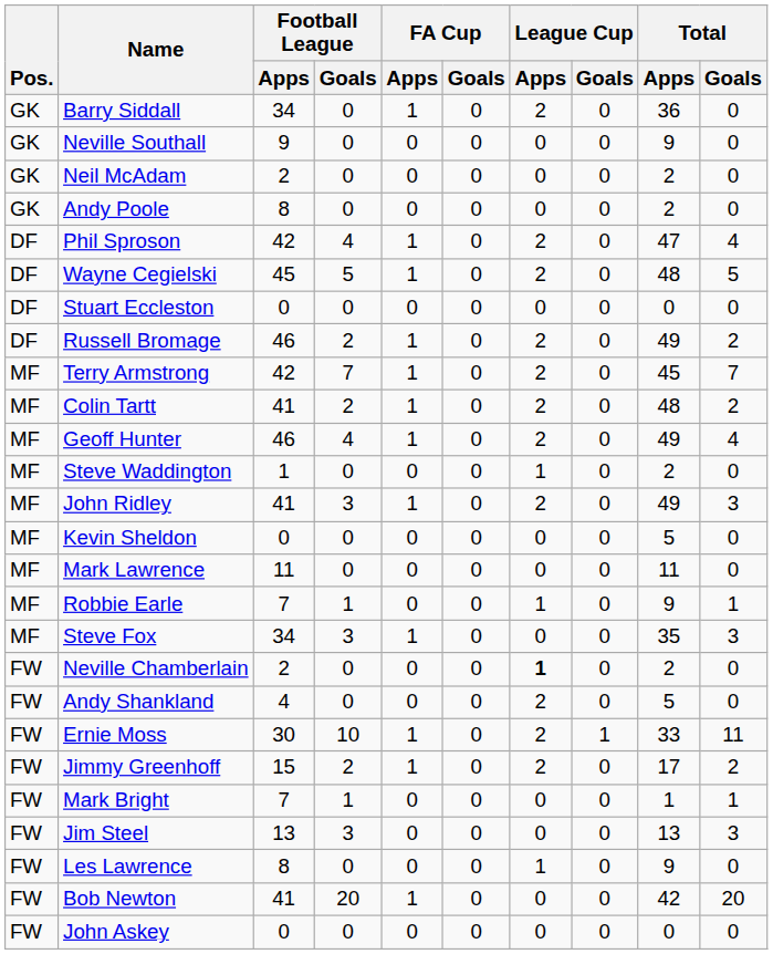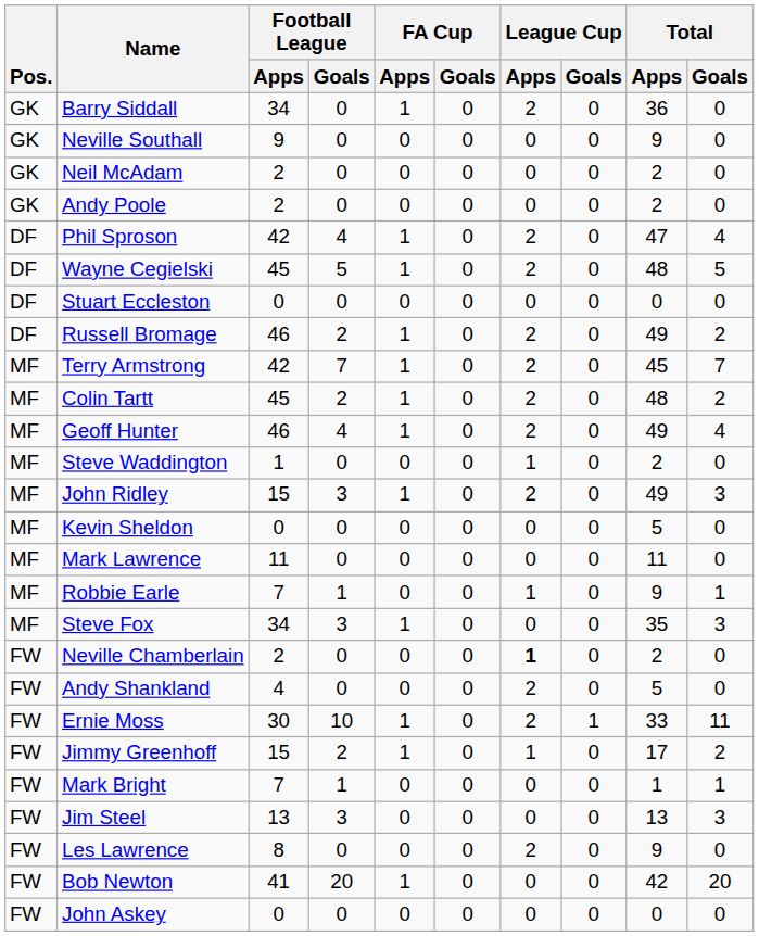 <table class="wikitable" style="text-align:center">
 <tr>
 <th rowspan="2" valign="bottom">Pos.</th>
 <th rowspan="2">Name</th>
 <th colspan="2" width="85">Football League</th>
 <th colspan="2" width="85">FA Cup</th>
 <th colspan="2" width="85">League Cup</th>
 <th colspan="2" width="85">Total</th>
 </tr>
 <tr>
 <th>Apps</th>
 <th>Goals</th>
 <th>Apps</th>
 <th>Goals</th>
 <th>Apps</th>
 <th>Goals</th>
 <th>Apps</th>
 <th>Goals</th>
 </tr>
 <tr>
 <td align="left">GK</td>
 <td align="left"> <a href='#'>Barry Siddall</a></td>
 <td>34</td>
 <td>0</td>
 <td>1</td>
 <td>0</td>
 <td>2</td>
 <td>0</td>
 <td>36</td>
 <td>0</td>
 </tr>
 <tr>
 <td align="left">GK</td>
 <td align="left"> <a href='#'>Neville Southall</a></td>
 <td>9</td>
 <td>0</td>
 <td>0</td>
 <td>0</td>
 <td>0</td>
 <td>0</td>
 <td>9</td>
 <td>0</td>
 </tr>
 <tr>
 <td align="left">GK</td>
 <td align="left"> <a href='#'>Neil McAdam</a></td>
 <td>2</td>
 <td>0</td>
 <td>0</td>
 <td>0</td>
 <td>0</td>
 <td>0</td>
 <td>2</td>
 <td>0</td>
 </tr>
 <tr>
 <td align="left">GK</td>
 <td align="left"> <a href='#'>Andy Poole</a></td>
-<td>8</td>
+<td>2</td>
 <td>0</td>
 <td>0</td>
 <td>0</td>
 <td>0</td>
 <td>0</td>
 <td>2</td>
 <td>0</td>
 </tr>
 <tr>
 <td align="left">DF</td>
 <td align="left"> <a href='#'>Phil Sproson</a></td>
 <td>42</td>
 <td>4</td>
 <td>1</td>
 <td>0</td>
 <td>2</td>
 <td>0</td>
 <td>47</td>
 <td>4</td>
 </tr>
 <tr>
 <td align="left">DF</td>
 <td align="left"> <a href='#'>Wayne Cegielski</a></td>
 <td>45</td>
 <td>5</td>
 <td>1</td>
 <td>0</td>
 <td>2</td>
 <td>0</td>
 <td>48</td>
 <td>5</td>
 </tr>
 <tr>
 <td align="left">DF</td>
 <td align="left"> <a href='#'>Stuart Eccleston</a></td>
 <td>0</td>
 <td>0</td>
 <td>0</td>
 <td>0</td>
 <td>0</td>
 <td>0</td>
 <td>0</td>
 <td>0</td>
 </tr>
 <tr>
 <td align="left">DF</td>
 <td align="left"> <a href='#'>Russell Bromage</a></td>
 <td>46</td>
 <td>2</td>
 <td>1</td>
 <td>0</td>
 <td>2</td>
 <td>0</td>
 <td>49</td>
 <td>2</td>
 </tr>
 <tr>
 <td align="left">MF</td>
 <td align="left"> <a href='#'>Terry Armstrong</a></td>
 <td>42</td>
 <td>7</td>
 <td>1</td>
 <td>0</td>
 <td>2</td>
 <td>0</td>
 <td>45</td>
 <td>7</td>
 </tr>
 <tr>
 <td align="left">MF</td>
 <td align="left"> <a href='#'>Colin Tartt</a></td>
-<td>41</td>
+<td>45</td>
 <td>2</td>
 <td>1</td>
 <td>0</td>
 <td>2</td>
 <td>0</td>
 <td>48</td>
 <td>2</td>
 </tr>
 <tr>
 <td align="left">MF</td>
 <td align="left"> <a href='#'>Geoff Hunter</a></td>
 <td>46</td>
 <td>4</td>
 <td>1</td>
 <td>0</td>
 <td>2</td>
 <td>0</td>
 <td>49</td>
 <td>4</td>
 </tr>
 <tr>
 <td align="left">MF</td>
 <td align="left"> <a href='#'>Steve Waddington</a></td>
 <td>1</td>
 <td>0</td>
 <td>0</td>
 <td>0</td>
 <td>1</td>
 <td>0</td>
 <td>2</td>
 <td>0</td>
 </tr>
 <tr>
 <td align="left">MF</td>
 <td align="left"> <a href='#'>John Ridley</a></td>
-<td>41</td>
+<td>15</td>
 <td>3</td>
 <td>1</td>
 <td>0</td>
 <td>2</td>
 <td>0</td>
 <td>49</td>
 <td>3</td>
 </tr>
 <tr>
 <td align="left">MF</td>
 <td align="left"> <a href='#'>Kevin Sheldon</a></td>
 <td>0</td>
 <td>0</td>
 <td>0</td>
 <td>0</td>
 <td>0</td>
 <td>0</td>
 <td>5</td>
 <td>0</td>
 </tr>
 <tr>
 <td align="left">MF</td>
 <td align="left"> <a href='#'>Mark Lawrence</a></td>
 <td>11</td>
 <td>0</td>
 <td>0</td>
 <td>0</td>
 <td>0</td>
 <td>0</td>
 <td>11</td>
 <td>0</td>
 </tr>
 <tr>
 <td align="left">MF</td>
 <td align="left"> <a href='#'>Robbie Earle</a></td>
 <td>7</td>
 <td>1</td>
 <td>0</td>
 <td>0</td>
 <td>1</td>
 <td>0</td>
 <td>9</td>
 <td>1</td>
 </tr>
 <tr>
 <td align="left">MF</td>
 <td align="left"> <a href='#'>Steve Fox</a></td>
 <td>34</td>
 <td>3</td>
 <td>1</td>
 <td>0</td>
 <td>0</td>
 <td>0</td>
 <td>35</td>
 <td>3</td>
 </tr>
 <tr>
 <td align="left">FW</td>
 <td align="left"> <a href='#'>Neville Chamberlain</a></td>
 <td>2</td>
 <td>0</td>
 <td>0</td>
 <td>0</td>
 <td><strong>1</strong></td>
 <td>0</td>
 <td>2</td>
 <td>0</td>
 </tr>
 <tr>
 <td align="left">FW</td>
 <td align="left"> <a href='#'>Andy Shankland</a></td>
 <td>4</td>
 <td>0</td>
 <td>0</td>
 <td>0</td>
 <td>2</td>
 <td>0</td>
 <td>5</td>
 <td>0</td>
 </tr>
 <tr>
 <td align="left">FW</td>
 <td align="left"> <a href='#'>Ernie Moss</a></td>
 <td>30</td>
 <td>10</td>
 <td>1</td>
 <td>0</td>
 <td>2</td>
 <td>1</td>
 <td>33</td>
 <td>11</td>
 </tr>
 <tr>
 <td align="left">FW</td>
 <td align="left"> <a href='#'>Jimmy Greenhoff</a></td>
 <td>15</td>
 <td>2</td>
 <td>1</td>
 <td>0</td>
-<td>2</td>
+<td>1</td>
 <td>0</td>
 <td>17</td>
 <td>2</td>
 </tr>
 <tr>
 <td align="left">FW</td>
 <td align="left"> <a href='#'>Mark Bright</a></td>
 <td>7</td>
 <td>1</td>
 <td>0</td>
 <td>0</td>
 <td>0</td>
 <td>0</td>
 <td>1</td>
 <td>1</td>
 </tr>
 <tr>
 <td align="left">FW</td>
 <td align="left"> <a href='#'>Jim Steel</a></td>
 <td>13</td>
 <td>3</td>
 <td>0</td>
 <td>0</td>
 <td>0</td>
 <td>0</td>
 <td>13</td>
 <td>3</td>
 </tr>
 <tr>
 <td align="left">FW</td>
 <td align="left"> <a href='#'>Les Lawrence</a></td>
 <td>8</td>
 <td>0</td>
 <td>0</td>
 <td>0</td>
-<td>1</td>
+<td>2</td>
 <td>0</td>
 <td>9</td>
 <td>0</td>
 </tr>
 <tr>
 <td align="left">FW</td>
 <td align="left"> <a href='#'>Bob Newton</a></td>
 <td>41</td>
 <td>20</td>
 <td>1</td>
 <td>0</td>
 <td>0</td>
 <td>0</td>
 <td>42</td>
 <td>20</td>
 </tr>
 <tr>
 <td align="left">FW</td>
 <td align="left"> <a href='#'>John Askey</a></td>
 <td>0</td>
 <td>0</td>
 <td>0</td>
 <td>0</td>
 <td>0</td>
 <td>0</td>
 <td>0</td>
 <td>0</td>
 </tr>
 <tr>
 </tr>
 </table>
